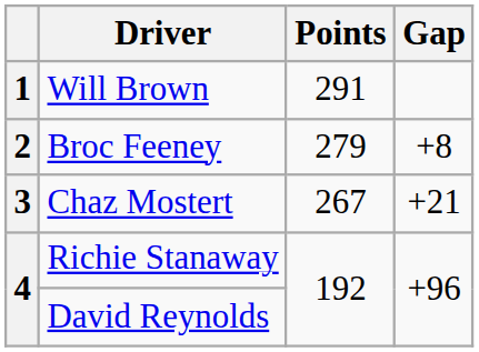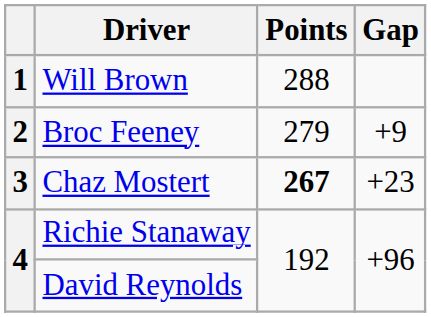 <table class="wikitable" style="font-size: 85%;">
 <tr>
 <th scope="col"></th>
 <th scope="col">Driver</th>
 <th scope="col">Points</th>
 <th scope="col">Gap</th>
 </tr>
 <tr>
 <th align="center">1</th>
 <td> <a href='#'>Will Brown</a></td>
-<td align="center">291</td>
+<td align="center">288</td>
 <td align="center"></td>
 </tr>
 <tr>
 <th align="center">2</th>
 <td> <a href='#'>Broc Feeney</a></td>
 <td align="center">279</td>
-<td align="center">+8</td>
+<td align="center">+9</td>
 </tr>
 <tr>
 <th align="center">3</th>
 <td> <a href='#'>Chaz Mostert</a></td>
-<td align="center">267</td>
-<td align="center">+21</td>
+<td align="center"><strong>267</strong></td>
+<td align="center">+23</td>
 </tr>
 <tr>
 <th rowspan=2 align="center">4</th>
 <td> <a href='#'>Richie Stanaway</a></td>
 <td rowspan=2 align="center">192</td>
 <td rowspan=2 align="center">+96</td>
 </tr>
 <tr>
 <td> <a href='#'>David Reynolds</a></td>
 </tr>
 </table>
